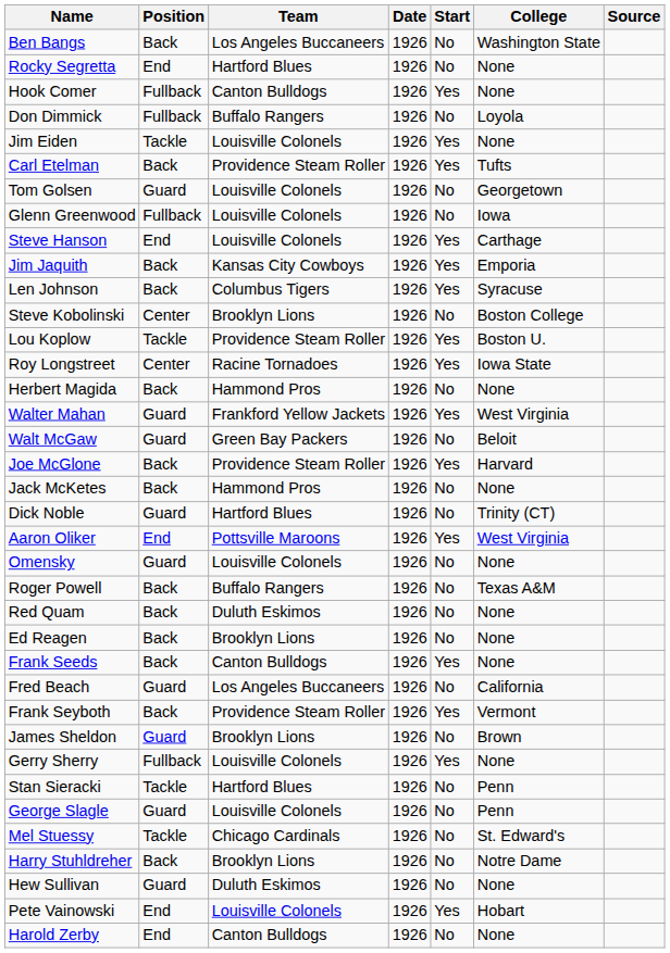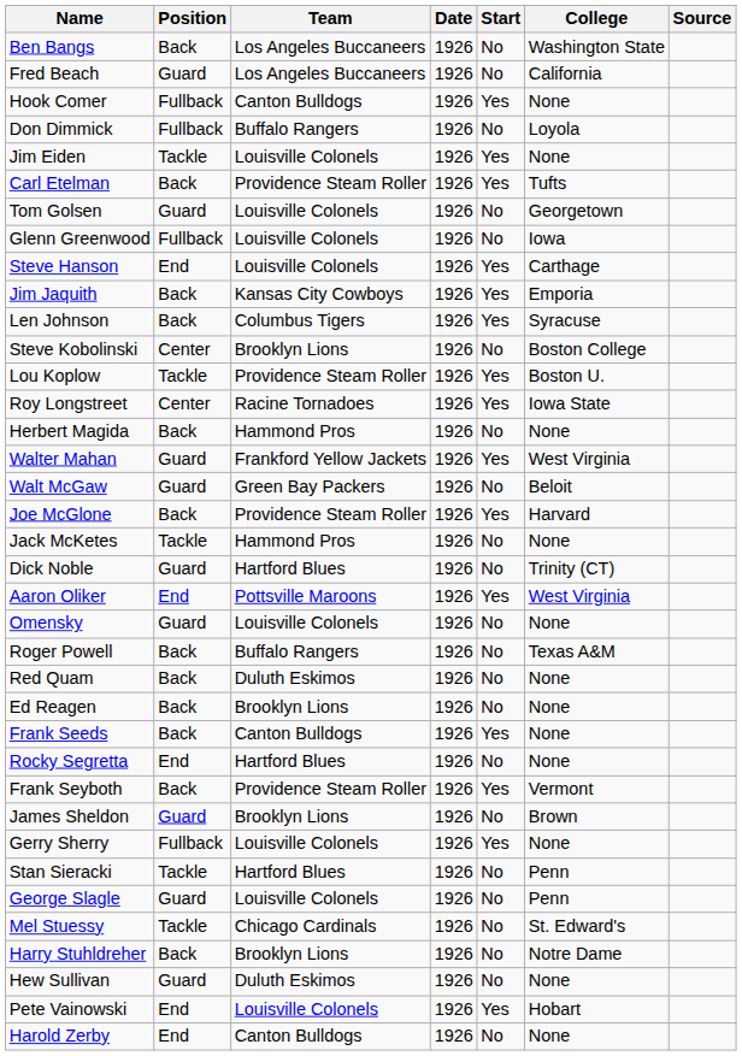 <table class="wikitable sortable">
 <tr>
 <th>Name</th>
 <th>Position</th>
 <th>Team</th>
 <th>Date</th>
 <th>Start</th>
 <th>College</th>
 <th>Source</th>
 </tr>
 <tr>
 <td><a href='#'>Ben Bangs</a></td>
 <td>Back</td>
 <td>Los Angeles Buccaneers</td>
 <td>1926</td>
 <td>No</td>
 <td>Washington State</td>
 <td></td>
 </tr>
 <tr>
-<td><a href='#'>Rocky Segretta</a></td>
-<td>End</td>
-<td>Hartford Blues</td>
+<td>Fred Beach</td>
+<td>Guard</td>
+<td>Los Angeles Buccaneers</td>
 <td>1926</td>
 <td>No</td>
-<td>None</td>
+<td>California</td>
 <td></td>
 </tr>
 <tr>
 <td>Hook Comer</td>
 <td>Fullback</td>
 <td>Canton Bulldogs</td>
 <td>1926</td>
 <td>Yes</td>
 <td>None</td>
 <td></td>
 </tr>
 <tr>
 <td>Don Dimmick</td>
 <td>Fullback</td>
 <td>Buffalo Rangers</td>
 <td>1926</td>
 <td>No</td>
 <td>Loyola</td>
 <td></td>
 </tr>
 <tr>
 <td>Jim Eiden</td>
 <td>Tackle</td>
 <td>Louisville Colonels</td>
 <td>1926</td>
 <td>Yes</td>
 <td>None</td>
 <td></td>
 </tr>
 <tr>
 <td><a href='#'>Carl Etelman</a></td>
 <td>Back</td>
 <td>Providence Steam Roller</td>
 <td>1926</td>
 <td>Yes</td>
 <td>Tufts</td>
 <td></td>
 </tr>
 <tr>
 <td>Tom Golsen</td>
 <td>Guard</td>
 <td>Louisville Colonels</td>
 <td>1926</td>
 <td>No</td>
 <td>Georgetown</td>
 <td></td>
 </tr>
 <tr>
 <td>Glenn Greenwood</td>
 <td>Fullback</td>
 <td>Louisville Colonels</td>
 <td>1926</td>
 <td>No</td>
 <td>Iowa</td>
 <td></td>
 </tr>
 <tr>
 <td><a href='#'>Steve Hanson</a></td>
 <td>End</td>
 <td>Louisville Colonels</td>
 <td>1926</td>
 <td>Yes</td>
 <td>Carthage</td>
 <td></td>
 </tr>
 <tr>
 <td><a href='#'>Jim Jaquith</a></td>
 <td>Back</td>
 <td>Kansas City Cowboys</td>
 <td>1926</td>
 <td>Yes</td>
 <td>Emporia</td>
 <td></td>
 </tr>
 <tr>
 <td>Len Johnson</td>
 <td>Back</td>
 <td>Columbus Tigers</td>
 <td>1926</td>
 <td>Yes</td>
 <td>Syracuse</td>
 <td></td>
 </tr>
 <tr>
 <td>Steve Kobolinski</td>
 <td>Center</td>
 <td>Brooklyn Lions</td>
 <td>1926</td>
 <td>No</td>
 <td>Boston College</td>
 <td></td>
 </tr>
 <tr>
 <td>Lou Koplow</td>
 <td>Tackle</td>
 <td>Providence Steam Roller</td>
 <td>1926</td>
 <td>Yes</td>
 <td>Boston U.</td>
 <td></td>
 </tr>
 <tr>
 <td>Roy Longstreet</td>
 <td>Center</td>
 <td>Racine Tornadoes</td>
 <td>1926</td>
 <td>Yes</td>
 <td>Iowa State</td>
 <td></td>
 </tr>
 <tr>
 <td>Herbert Magida</td>
 <td>Back</td>
 <td>Hammond Pros</td>
 <td>1926</td>
 <td>No</td>
 <td>None</td>
 <td></td>
 </tr>
 <tr>
 <td><a href='#'>Walter Mahan</a></td>
 <td>Guard</td>
 <td>Frankford Yellow Jackets</td>
 <td>1926</td>
 <td>Yes</td>
 <td>West Virginia</td>
 <td></td>
 </tr>
 <tr>
 <td><a href='#'>Walt McGaw</a></td>
 <td>Guard</td>
 <td>Green Bay Packers</td>
 <td>1926</td>
 <td>No</td>
 <td>Beloit</td>
 <td></td>
 </tr>
 <tr>
 <td><a href='#'>Joe McGlone</a></td>
 <td>Back</td>
 <td>Providence Steam Roller</td>
 <td>1926</td>
 <td>Yes</td>
 <td>Harvard</td>
 <td></td>
 </tr>
 <tr>
 <td>Jack McKetes</td>
-<td>Back</td>
+<td>Tackle</td>
 <td>Hammond Pros</td>
 <td>1926</td>
 <td>No</td>
 <td>None</td>
 <td></td>
 </tr>
 <tr>
 <td>Dick Noble</td>
 <td>Guard</td>
 <td>Hartford Blues</td>
 <td>1926</td>
 <td>No</td>
 <td>Trinity (CT)</td>
 <td></td>
 </tr>
 <tr>
 <td><a href='#'>Aaron Oliker</a></td>
 <td><a href='#'>End</a></td>
 <td><a href='#'>Pottsville Maroons</a></td>
 <td>1926</td>
 <td>Yes</td>
 <td><a href='#'>West Virginia</a></td>
 <td></td>
 </tr>
 <tr>
 <td><a href='#'>Omensky</a></td>
 <td>Guard</td>
 <td>Louisville Colonels</td>
 <td>1926</td>
 <td>No</td>
 <td>None</td>
 <td></td>
 </tr>
 <tr>
 <td>Roger Powell</td>
 <td>Back</td>
 <td>Buffalo Rangers</td>
 <td>1926</td>
 <td>No</td>
 <td>Texas A&M</td>
 <td></td>
 </tr>
 <tr>
 <td>Red Quam</td>
 <td>Back</td>
 <td>Duluth Eskimos</td>
 <td>1926</td>
 <td>No</td>
 <td>None</td>
 <td></td>
 </tr>
 <tr>
 <td>Ed Reagen</td>
 <td>Back</td>
 <td>Brooklyn Lions</td>
 <td>1926</td>
 <td>No</td>
 <td>None</td>
 <td></td>
 </tr>
 <tr>
 <td><a href='#'>Frank Seeds</a></td>
 <td>Back</td>
 <td>Canton Bulldogs</td>
 <td>1926</td>
 <td>Yes</td>
 <td>None</td>
 <td></td>
 </tr>
 <tr>
-<td>Fred Beach</td>
-<td>Guard</td>
-<td>Los Angeles Buccaneers</td>
+<td><a href='#'>Rocky Segretta</a></td>
+<td>End</td>
+<td>Hartford Blues</td>
 <td>1926</td>
 <td>No</td>
-<td>California</td>
+<td>None</td>
 <td></td>
 </tr>
 <tr>
 <td>Frank Seyboth</td>
 <td>Back</td>
 <td>Providence Steam Roller</td>
 <td>1926</td>
 <td>Yes</td>
 <td>Vermont</td>
 <td></td>
 </tr>
 <tr>
 <td>James Sheldon</td>
 <td><a href='#'>Guard</a></td>
 <td>Brooklyn Lions</td>
 <td>1926</td>
 <td>No</td>
 <td>Brown</td>
 <td></td>
 </tr>
 <tr>
 <td>Gerry Sherry</td>
 <td>Fullback</td>
 <td>Louisville Colonels</td>
 <td>1926</td>
 <td>Yes</td>
 <td>None</td>
 <td></td>
 </tr>
 <tr>
 <td>Stan Sieracki</td>
 <td>Tackle</td>
 <td>Hartford Blues</td>
 <td>1926</td>
 <td>No</td>
 <td>Penn</td>
 <td></td>
 </tr>
 <tr>
 <td><a href='#'>George Slagle</a></td>
 <td>Guard</td>
 <td>Louisville Colonels</td>
 <td>1926</td>
 <td>No</td>
 <td>Penn</td>
 <td></td>
 </tr>
 <tr>
 <td><a href='#'>Mel Stuessy</a></td>
 <td>Tackle</td>
 <td>Chicago Cardinals</td>
 <td>1926</td>
 <td>No</td>
 <td>St. Edward's</td>
 <td></td>
 </tr>
 <tr>
 <td><a href='#'>Harry Stuhldreher</a></td>
 <td>Back</td>
 <td>Brooklyn Lions</td>
 <td>1926</td>
 <td>No</td>
 <td>Notre Dame</td>
 <td></td>
 </tr>
 <tr>
 <td>Hew Sullivan</td>
 <td>Guard</td>
 <td>Duluth Eskimos</td>
 <td>1926</td>
 <td>No</td>
 <td>None</td>
 <td></td>
 </tr>
 <tr>
 <td>Pete Vainowski</td>
 <td>End</td>
 <td><a href='#'>Louisville Colonels</a></td>
 <td>1926</td>
 <td>Yes</td>
 <td>Hobart</td>
 <td></td>
 </tr>
 <tr>
 <td><a href='#'>Harold Zerby</a></td>
 <td>End</td>
 <td>Canton Bulldogs</td>
 <td>1926</td>
 <td>No</td>
 <td>None</td>
 <td></td>
 </tr>
 </table>
